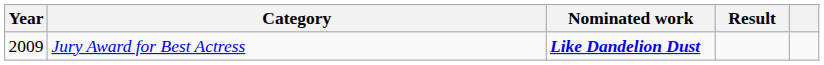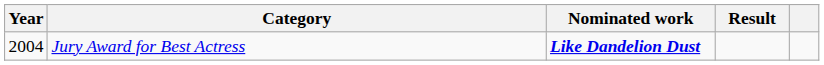 <table class="wikitable">
 <tr>
 <th>Year</th>
 <th width="450">Category</th>
 <th width="148">Nominated work</th>
 <th width="60">Result</th>
 <th width="20" class="unsortable"></th>
 </tr>
 <tr>
-<td>2009</td>
+<td>2004</td>
 <td><em><a href='#'>Jury Award for Best Actress</a></em></td>
 <td><strong><em><a href='#'>Like Dandelion Dust</a></em></strong></td>
 <td></td>
 <td></td>
 </tr>
 </table>
